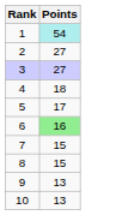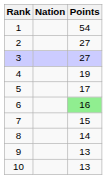 <table class="wikitable" style="text-align:center">
 <tr>
 <th>Rank</th>
+<th>Nation</th>
 <th>Points</th>
 </tr>
 <tr>
 <td>1</td>
-<td style="background: paleturquoise;">54</td>
+<td align=left></td>
+<td>54</td>
 </tr>
 <tr>
 <td>2</td>
+<td align=left></td>
 <td>27</td>
 </tr>
 <tr style="background-color:#ccccff">
 <td>3</td>
+<td align=left></td>
 <td>27</td>
 </tr>
 <tr>
 <td>4</td>
-<td>18</td>
+<td align=left></td>
+<td>19</td>
 </tr>
 <tr>
 <td>5</td>
+<td align=left></td>
 <td>17</td>
 </tr>
 <tr>
 <td>6</td>
+<td align=left></td>
 <td style="background: lightgreen;">16</td>
 </tr>
 <tr>
 <td>7</td>
+<td align=left></td>
 <td>15</td>
 </tr>
 <tr>
 <td>8</td>
-<td>15</td>
+<td align=left></td>
+<td>14</td>
 </tr>
 <tr>
 <td>9</td>
+<td align=left></td>
 <td>13</td>
 </tr>
 <tr>
 <td>10</td>
+<td align=left></td>
 <td>13</td>
 </tr>
 </table>
